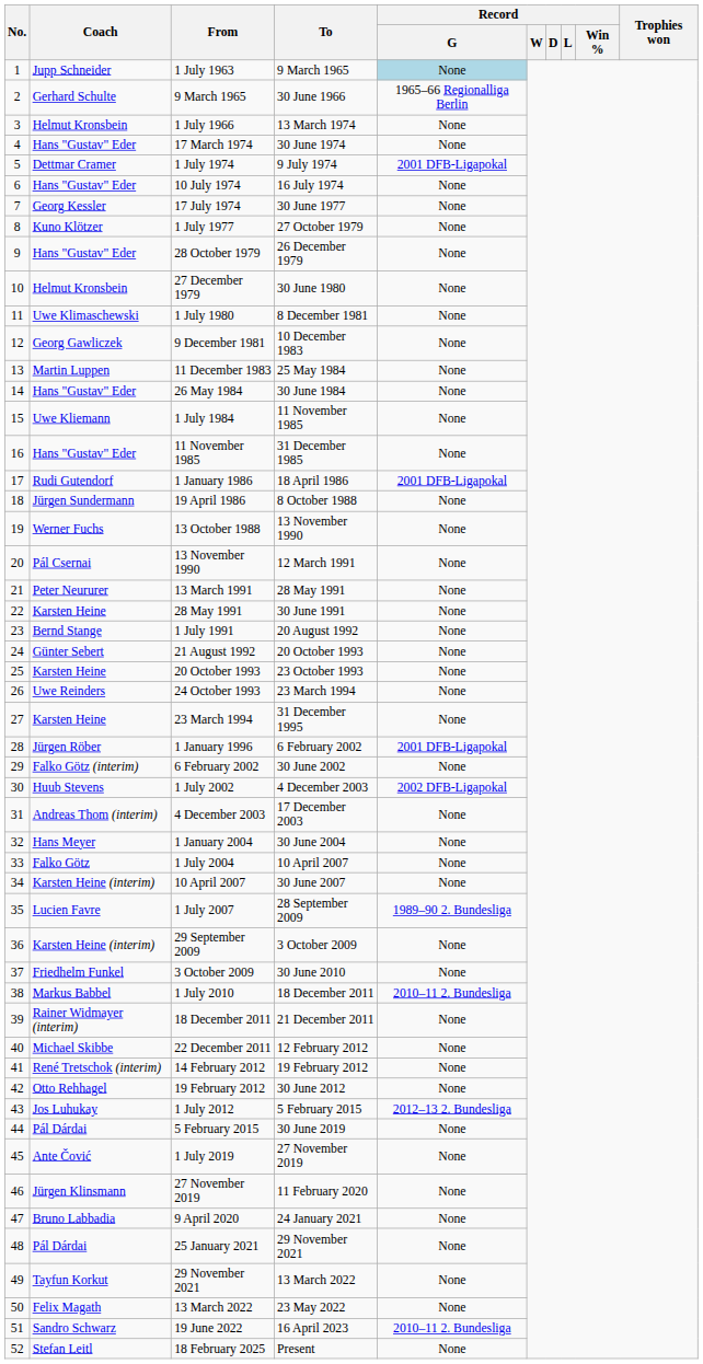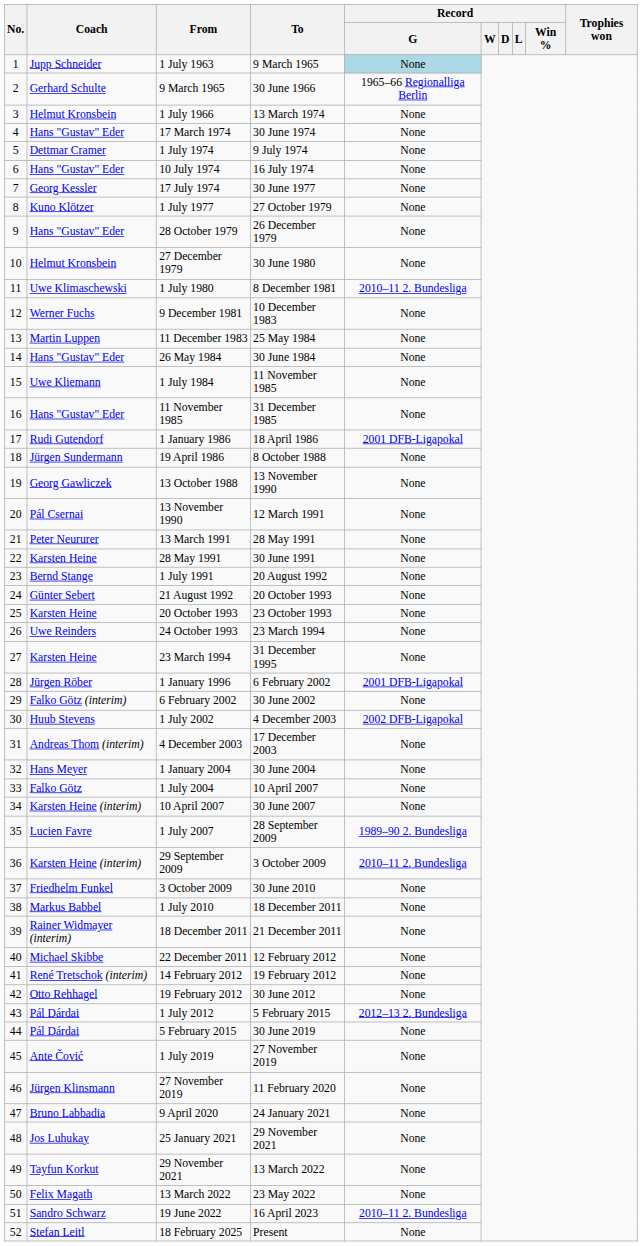 <table class="wikitable" style="text-align: center">
 <tr>
 <th rowspan="2">No.</th>
 <th rowspan="2">Coach</th>
 <th rowspan="2">From</th>
 <th rowspan="2">To</th>
 <th colspan="5">Record</th>
 <th rowspan="2">Trophies won</th>
 </tr>
 <tr>
 <th>G</th>
 <th>W</th>
 <th>D</th>
 <th>L</th>
 <th>Win %</th>
 </tr>
 <tr>
 <td>1</td>
 <td align=left> <a href='#'>Jupp Schneider</a></td>
 <td align=left>1 July 1963</td>
 <td align=left>9 March 1965<br></td>
 <td style="background: lightblue;">None</td>
 </tr>
 <tr>
 <td>2</td>
 <td align=left> <a href='#'>Gerhard Schulte</a></td>
 <td align=left>9 March 1965</td>
 <td align=left>30 June 1966<br></td>
 <td>1965–66 <a href='#'>Regionalliga Berlin</a></td>
 </tr>
 <tr>
 <td>3</td>
 <td align=left> <a href='#'>Helmut Kronsbein</a></td>
 <td align=left>1 July 1966</td>
 <td align=left>13 March 1974<br></td>
 <td>None</td>
 </tr>
 <tr>
 <td>4</td>
 <td align=left> <a href='#'>Hans "Gustav" Eder</a></td>
 <td align=left>17 March 1974</td>
 <td align=left>30 June 1974<br></td>
 <td>None</td>
 </tr>
 <tr>
 <td>5</td>
 <td align=left> <a href='#'>Dettmar Cramer</a></td>
 <td align=left>1 July 1974</td>
 <td align=left>9 July 1974<br></td>
-<td><a href='#'>2001 DFB-Ligapokal</a></td>
+<td>None</td>
 </tr>
 <tr>
 <td>6</td>
 <td align=left> <a href='#'>Hans "Gustav" Eder</a></td>
 <td align=left>10 July 1974</td>
 <td align=left>16 July 1974<br></td>
 <td>None</td>
 </tr>
 <tr>
 <td>7</td>
 <td align=left> <a href='#'>Georg Kessler</a></td>
 <td align=left>17 July 1974</td>
 <td align=left>30 June 1977<br></td>
 <td>None</td>
 </tr>
 <tr>
 <td>8</td>
 <td align=left> <a href='#'>Kuno Klötzer</a></td>
 <td align=left>1 July 1977</td>
 <td align=left>27 October 1979<br></td>
 <td>None</td>
 </tr>
 <tr>
 <td>9</td>
 <td align=left> <a href='#'>Hans "Gustav" Eder</a></td>
 <td align=left>28 October 1979</td>
 <td align=left>26 December 1979<br></td>
 <td>None</td>
 </tr>
 <tr>
 <td>10</td>
 <td align=left> <a href='#'>Helmut Kronsbein</a></td>
 <td align=left>27 December 1979</td>
 <td align=left>30 June 1980<br></td>
 <td>None</td>
 </tr>
 <tr>
 <td>11</td>
 <td align=left> <a href='#'>Uwe Klimaschewski</a></td>
 <td align=left>1 July 1980</td>
 <td align=left>8 December 1981<br></td>
-<td>None</td>
+<td><a href='#'>2010–11 2. Bundesliga</a></td>
 </tr>
 <tr>
 <td>12</td>
-<td align=left> <a href='#'>Georg Gawliczek</a></td>
+<td align=left> <a href='#'>Werner Fuchs</a></td>
 <td align=left>9 December 1981</td>
 <td align=left>10 December 1983<br></td>
 <td>None</td>
 </tr>
 <tr>
 <td>13</td>
 <td align=left> <a href='#'>Martin Luppen</a></td>
 <td align=left>11 December 1983</td>
 <td align=left>25 May 1984<br></td>
 <td>None</td>
 </tr>
 <tr>
 <td>14</td>
 <td align=left> <a href='#'>Hans "Gustav" Eder</a></td>
 <td align=left>26 May 1984</td>
 <td align=left>30 June 1984<br></td>
 <td>None</td>
 </tr>
 <tr>
 <td>15</td>
 <td align=left> <a href='#'>Uwe Kliemann</a></td>
 <td align=left>1 July 1984</td>
 <td align=left>11 November 1985<br></td>
 <td>None</td>
 </tr>
 <tr>
 <td>16</td>
 <td align=left> <a href='#'>Hans "Gustav" Eder</a></td>
 <td align=left>11 November 1985</td>
 <td align=left>31 December 1985<br></td>
 <td>None</td>
 </tr>
 <tr>
 <td>17</td>
 <td align=left> <a href='#'>Rudi Gutendorf</a></td>
 <td align=left>1 January 1986</td>
 <td align=left>18 April 1986<br></td>
 <td><a href='#'>2001 DFB-Ligapokal</a></td>
 </tr>
 <tr>
 <td>18</td>
 <td align=left> <a href='#'>Jürgen Sundermann</a></td>
 <td align=left>19 April 1986</td>
 <td align=left>8 October 1988<br></td>
 <td>None</td>
 </tr>
 <tr>
 <td>19</td>
-<td align=left> <a href='#'>Werner Fuchs</a></td>
+<td align=left> <a href='#'>Georg Gawliczek</a></td>
 <td align=left>13 October 1988</td>
 <td align=left>13 November 1990<br></td>
 <td>None</td>
 </tr>
 <tr>
 <td>20</td>
 <td align=left> <a href='#'>Pál Csernai</a></td>
 <td align=left>13 November 1990</td>
 <td align=left>12 March 1991<br></td>
 <td>None</td>
 </tr>
 <tr>
 <td>21</td>
 <td align=left> <a href='#'>Peter Neururer</a></td>
 <td align=left>13 March 1991</td>
 <td align=left>28 May 1991<br></td>
 <td>None</td>
 </tr>
 <tr>
 <td>22</td>
 <td align=left> <a href='#'>Karsten Heine</a></td>
 <td align=left>28 May 1991</td>
 <td align=left>30 June 1991<br></td>
 <td>None</td>
 </tr>
 <tr>
 <td>23</td>
 <td align=left> <a href='#'>Bernd Stange</a></td>
 <td align=left>1 July 1991</td>
 <td align=left>20 August 1992<br></td>
 <td>None</td>
 </tr>
 <tr>
 <td>24</td>
 <td align=left> <a href='#'>Günter Sebert</a></td>
 <td align=left>21 August 1992</td>
 <td align=left>20 October 1993<br></td>
 <td>None</td>
 </tr>
 <tr>
 <td>25</td>
 <td align=left> <a href='#'>Karsten Heine</a></td>
 <td align=left>20 October 1993</td>
 <td align=left>23 October 1993<br></td>
 <td>None</td>
 </tr>
 <tr>
 <td>26</td>
 <td align=left> <a href='#'>Uwe Reinders</a></td>
 <td align=left>24 October 1993</td>
 <td align=left>23 March 1994<br></td>
 <td>None</td>
 </tr>
 <tr>
 <td>27</td>
 <td align=left> <a href='#'>Karsten Heine</a></td>
 <td align=left>23 March 1994</td>
 <td align=left>31 December 1995<br></td>
 <td>None</td>
 </tr>
 <tr>
 <td>28</td>
 <td align=left> <a href='#'>Jürgen Röber</a></td>
 <td align=left>1 January 1996</td>
 <td align=left>6 February 2002<br></td>
 <td><a href='#'>2001 DFB-Ligapokal</a></td>
 </tr>
 <tr>
 <td>29</td>
 <td align=left> <a href='#'>Falko Götz</a> <em>(interim)</em></td>
 <td align=left>6 February 2002</td>
 <td align=left>30 June 2002<br></td>
 <td>None</td>
 </tr>
 <tr>
 <td>30</td>
 <td align=left> <a href='#'>Huub Stevens</a></td>
 <td align=left>1 July 2002</td>
 <td align=left>4 December 2003<br></td>
 <td><a href='#'>2002 DFB-Ligapokal</a></td>
 </tr>
 <tr>
 <td>31</td>
 <td align=left> <a href='#'>Andreas Thom</a> <em>(interim)</em></td>
 <td align=left>4 December 2003</td>
 <td align=left>17 December 2003<br></td>
 <td>None</td>
 </tr>
 <tr>
 <td>32</td>
 <td align=left> <a href='#'>Hans Meyer</a></td>
 <td align=left>1 January 2004</td>
 <td align=left>30 June 2004<br></td>
 <td>None</td>
 </tr>
 <tr>
 <td>33</td>
 <td align=left> <a href='#'>Falko Götz</a></td>
 <td align=left>1 July 2004</td>
 <td align=left>10 April 2007<br></td>
 <td>None</td>
 </tr>
 <tr>
 <td>34</td>
 <td align=left> <a href='#'>Karsten Heine</a> <em>(interim)</em></td>
 <td align=left>10 April 2007</td>
 <td align=left>30 June 2007<br></td>
 <td>None</td>
 </tr>
 <tr>
 <td>35</td>
 <td align=left> <a href='#'>Lucien Favre</a></td>
 <td align=left>1 July 2007</td>
 <td align=left>28 September 2009<br></td>
 <td><a href='#'>1989–90 2. Bundesliga</a></td>
 </tr>
 <tr>
 <td>36</td>
 <td align=left> <a href='#'>Karsten Heine</a> <em>(interim)</em></td>
 <td align=left>29 September 2009</td>
 <td align=left>3 October 2009<br></td>
-<td>None</td>
+<td><a href='#'>2010–11 2. Bundesliga</a></td>
 </tr>
 <tr>
 <td>37</td>
 <td align=left> <a href='#'>Friedhelm Funkel</a></td>
 <td align=left>3 October 2009</td>
 <td align=left>30 June 2010<br></td>
 <td>None</td>
 </tr>
 <tr>
 <td>38</td>
 <td align=left> <a href='#'>Markus Babbel</a></td>
 <td align=left>1 July 2010</td>
 <td align=left>18 December 2011<br></td>
-<td><a href='#'>2010–11 2. Bundesliga</a></td>
+<td>None</td>
 </tr>
 <tr>
 <td>39</td>
 <td align=left> <a href='#'>Rainer Widmayer</a> <em>(interim)</em></td>
 <td align=left>18 December 2011</td>
 <td align=left>21 December 2011<br></td>
 <td>None</td>
 </tr>
 <tr>
 <td>40</td>
 <td align=left> <a href='#'>Michael Skibbe</a></td>
 <td align=left>22 December 2011</td>
 <td align=left>12 February 2012<br></td>
 <td>None</td>
 </tr>
 <tr>
 <td>41</td>
 <td align=left> <a href='#'>René Tretschok</a> <em>(interim)</em></td>
 <td align=left>14 February 2012</td>
 <td align=left>19 February 2012<br></td>
 <td>None</td>
 </tr>
 <tr>
 <td>42</td>
 <td align=left> <a href='#'>Otto Rehhagel</a></td>
 <td align=left>19 February 2012</td>
 <td align=left>30 June 2012<br></td>
 <td>None</td>
 </tr>
 <tr>
 <td>43</td>
-<td align=left> <a href='#'>Jos Luhukay</a></td>
+<td align=left> <a href='#'>Pál Dárdai</a></td>
 <td align=left>1 July 2012</td>
 <td align=left>5 February 2015<br></td>
 <td><a href='#'>2012–13 2. Bundesliga</a></td>
 </tr>
 <tr>
 <td>44</td>
 <td align=left> <a href='#'>Pál Dárdai</a></td>
 <td align=left>5 February 2015</td>
 <td align=left>30 June 2019<br></td>
 <td>None</td>
 </tr>
 <tr>
 <td>45</td>
 <td align=left> <a href='#'>Ante Čović</a></td>
 <td align=left>1 July 2019</td>
 <td align=left>27 November 2019<br></td>
 <td>None</td>
 </tr>
 <tr>
 <td>46</td>
 <td align=left> <a href='#'>Jürgen Klinsmann</a></td>
 <td align=left>27 November 2019</td>
 <td align=left>11 February 2020<br></td>
 <td>None</td>
 </tr>
 <tr>
 <td>47</td>
 <td align=left> <a href='#'>Bruno Labbadia</a></td>
 <td align=left>9 April 2020</td>
 <td align=left>24 January 2021<br></td>
 <td>None</td>
 </tr>
 <tr>
 <td>48</td>
-<td align=left> <a href='#'>Pál Dárdai</a></td>
+<td align=left> <a href='#'>Jos Luhukay</a></td>
 <td align=left>25 January 2021</td>
 <td align=left>29 November 2021<br></td>
 <td>None</td>
 </tr>
 <tr>
 <td>49</td>
 <td align=left> <a href='#'>Tayfun Korkut</a></td>
 <td align=left>29 November 2021</td>
 <td align=left>13 March 2022<br></td>
 <td>None</td>
 </tr>
 <tr>
 <td>50</td>
 <td align=left> <a href='#'>Felix Magath</a></td>
 <td align=left>13 March 2022</td>
 <td align=left>23 May 2022<br></td>
 <td>None</td>
 </tr>
 <tr>
 <td>51</td>
 <td align=left> <a href='#'>Sandro Schwarz</a></td>
 <td align=left>19 June 2022</td>
 <td align=left>16 April 2023<br></td>
 <td><a href='#'>2010–11 2. Bundesliga</a></td>
 </tr>
 <tr>
 <td>52</td>
 <td align=left> <a href='#'>Stefan Leitl</a></td>
 <td align=left>18 February 2025</td>
 <td align=left>Present<br></td>
 <td>None</td>
 </tr>
 </table>
